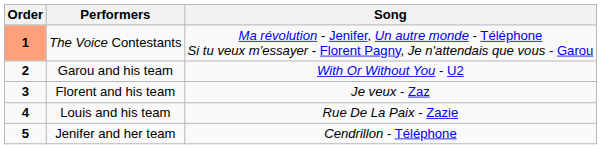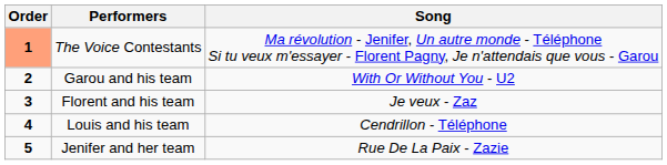 <table class="wikitable sortable" style="text-align: center; width: auto;">
 <tr>
 <th>Order</th>
 <th>Performers</th>
 <th>Song</th>
 </tr>
 <tr>
 <td style="background: lightsalmon;"><strong>1</strong></td>
 <td><em>The Voice</em> Contestants <br></td>
 <td><em><a href='#'>Ma révolution</a></em> - <a href='#'>Jenifer</a>, <em><a href='#'>Un autre monde</a></em> - <a href='#'>Téléphone</a><br><em>Si tu veux m'essayer</em> - <a href='#'>Florent Pagny</a>, <em>Je n'attendais que vous</em> - <a href='#'>Garou</a></td>
 </tr>
 <tr>
 <td><strong>2</strong></td>
 <td>Garou and his team<br></td>
 <td><em><a href='#'>With Or Without You</a></em> - <a href='#'>U2</a></td>
 </tr>
 <tr>
 <td><strong>3</strong></td>
 <td>Florent and his team<br></td>
 <td><em>Je veux</em> - <a href='#'>Zaz</a></td>
 </tr>
 <tr>
 <td><strong>4</strong></td>
 <td>Louis and his team<br></td>
-<td><em>Rue De La Paix</em> - <a href='#'>Zazie</a></td>
+<td><em>Cendrillon</em> - <a href='#'>Téléphone</a></td>
 </tr>
 <tr>
 <td><strong>5</strong></td>
 <td>Jenifer and her team<br></td>
-<td><em>Cendrillon</em> - <a href='#'>Téléphone</a></td>
+<td><em>Rue De La Paix</em> - <a href='#'>Zazie</a></td>
 </tr>
 </table>
